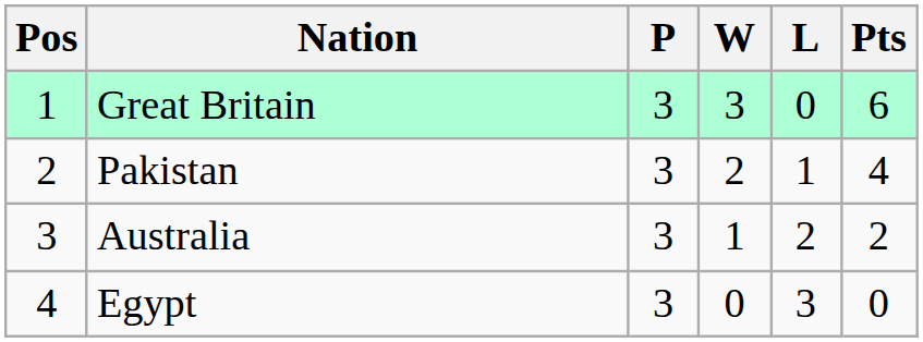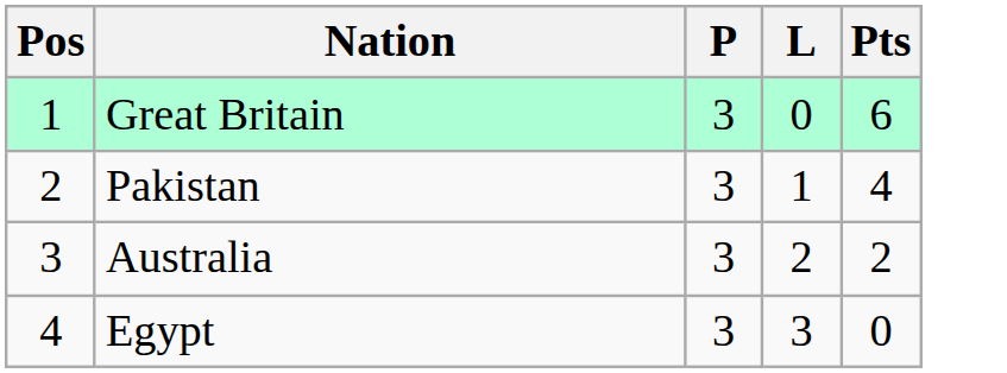 <table class="wikitable" style="font-size: 100%">
 <tr>
 <th width=20>Pos</th>
 <th width=200>Nation</th>
 <th width=20>P</th>
-<th width=20>W</th>
 <th width=20>L</th>
 <th width=20>Pts</th>
 </tr>
 <tr align=center style="background: #ADFFD6;">
 <td>1</td>
 <td align="left"> Great Britain</td>
-<td>3</td>
 <td>3</td>
 <td>0</td>
 <td>6</td>
 </tr>
 <tr align=center>
 <td>2</td>
 <td align="left"> Pakistan</td>
 <td>3</td>
-<td>2</td>
 <td>1</td>
 <td>4</td>
 </tr>
 <tr align=center>
 <td>3</td>
 <td align="left"> Australia</td>
 <td>3</td>
-<td>1</td>
 <td>2</td>
 <td>2</td>
 </tr>
 <tr align=center>
 <td>4</td>
 <td align="left"> Egypt</td>
 <td>3</td>
-<td>0</td>
 <td>3</td>
 <td>0</td>
 </tr>
 </table>
